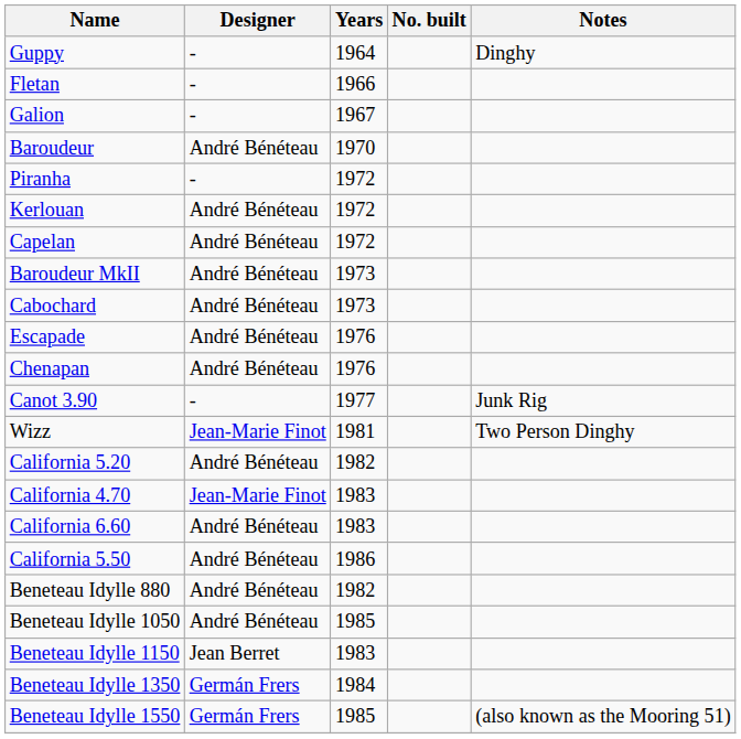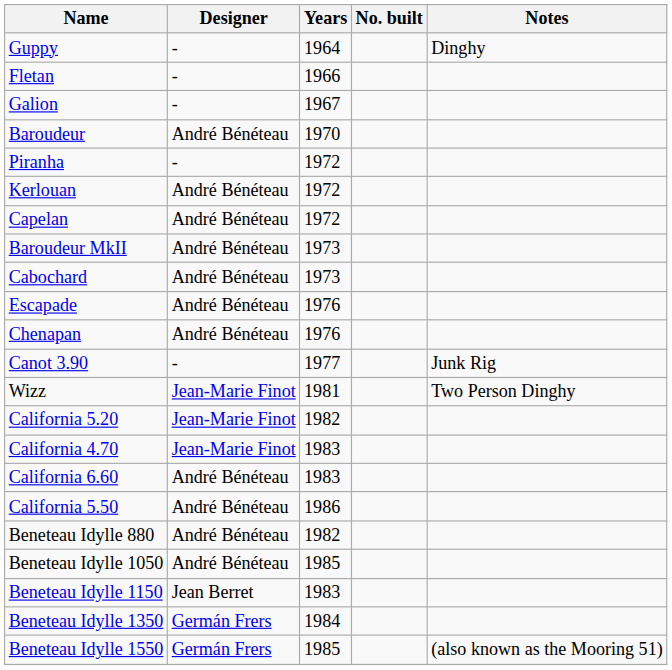 <table class="wikitable sortable">
 <tr>
 <th>Name</th>
 <th>Designer</th>
 <th>Years</th>
 <th>No. built</th>
 <th>Notes</th>
 </tr>
 <tr>
 <td><a href='#'>Guppy</a></td>
 <td>-</td>
 <td>1964</td>
 <td></td>
 <td>Dinghy</td>
 </tr>
 <tr>
 <td><a href='#'>Fletan</a></td>
 <td>-</td>
 <td>1966</td>
 <td></td>
 <td></td>
 </tr>
 <tr>
 <td><a href='#'>Galion</a></td>
 <td>-</td>
 <td>1967</td>
 <td></td>
 <td></td>
 </tr>
 <tr>
 <td><a href='#'>Baroudeur</a></td>
 <td>André Bénéteau</td>
 <td>1970</td>
 <td></td>
 <td></td>
 </tr>
 <tr>
 <td><a href='#'>Piranha</a></td>
 <td>-</td>
 <td>1972</td>
 <td></td>
 <td></td>
 </tr>
 <tr>
 <td><a href='#'>Kerlouan</a></td>
 <td>André Bénéteau</td>
 <td>1972</td>
 <td></td>
 <td></td>
 </tr>
 <tr>
 <td><a href='#'>Capelan</a></td>
 <td>André Bénéteau</td>
 <td>1972</td>
 <td></td>
 <td></td>
 </tr>
 <tr>
 <td><a href='#'>Baroudeur MkII</a></td>
 <td>André Bénéteau</td>
 <td>1973</td>
 <td></td>
 <td></td>
 </tr>
 <tr>
 <td><a href='#'>Cabochard</a></td>
 <td>André Bénéteau</td>
 <td>1973</td>
 <td></td>
 <td></td>
 </tr>
 <tr>
 <td><a href='#'>Escapade</a></td>
 <td>André Bénéteau</td>
 <td>1976</td>
 <td></td>
 <td></td>
 </tr>
 <tr>
 <td><a href='#'>Chenapan</a></td>
 <td>André Bénéteau</td>
 <td>1976</td>
 <td></td>
 <td></td>
 </tr>
 <tr>
 <td><a href='#'>Canot 3.90</a></td>
 <td>-</td>
 <td>1977</td>
 <td></td>
 <td>Junk Rig</td>
 </tr>
 <tr>
 <td>Wizz</td>
 <td><a href='#'>Jean-Marie Finot</a></td>
 <td>1981</td>
 <td></td>
 <td>Two Person Dinghy</td>
 </tr>
 <tr>
 <td><a href='#'>California 5.20</a></td>
-<td>André Bénéteau</td>
+<td><a href='#'>Jean-Marie Finot</a></td>
 <td>1982</td>
 <td></td>
 <td></td>
 </tr>
 <tr>
 <td><a href='#'>California 4.70</a></td>
 <td><a href='#'>Jean-Marie Finot</a></td>
 <td>1983</td>
 <td></td>
 <td></td>
 </tr>
 <tr>
 <td><a href='#'>California 6.60</a></td>
 <td>André Bénéteau</td>
 <td>1983</td>
 <td></td>
 <td></td>
 </tr>
 <tr>
 <td><a href='#'>California 5.50</a></td>
 <td>André Bénéteau</td>
 <td>1986</td>
 <td></td>
 <td></td>
 </tr>
 <tr>
 <td>Beneteau Idylle 880</td>
 <td>André Bénéteau</td>
 <td>1982</td>
 <td></td>
 <td></td>
 </tr>
 <tr>
 <td>Beneteau Idylle 1050</td>
 <td>André Bénéteau</td>
 <td>1985</td>
 <td></td>
 <td></td>
 </tr>
 <tr>
 <td><a href='#'>Beneteau Idylle 1150</a></td>
 <td>Jean Berret</td>
 <td>1983</td>
 <td></td>
 <td></td>
 </tr>
 <tr>
 <td><a href='#'>Beneteau Idylle 1350</a></td>
 <td><a href='#'>Germán Frers</a></td>
 <td>1984</td>
 <td></td>
 <td></td>
 </tr>
 <tr>
 <td><a href='#'>Beneteau Idylle 1550</a></td>
 <td><a href='#'>Germán Frers</a></td>
 <td>1985</td>
 <td></td>
 <td>(also known as the Mooring 51)</td>
 </tr>
 <tr>
 </tr>
 </table>
